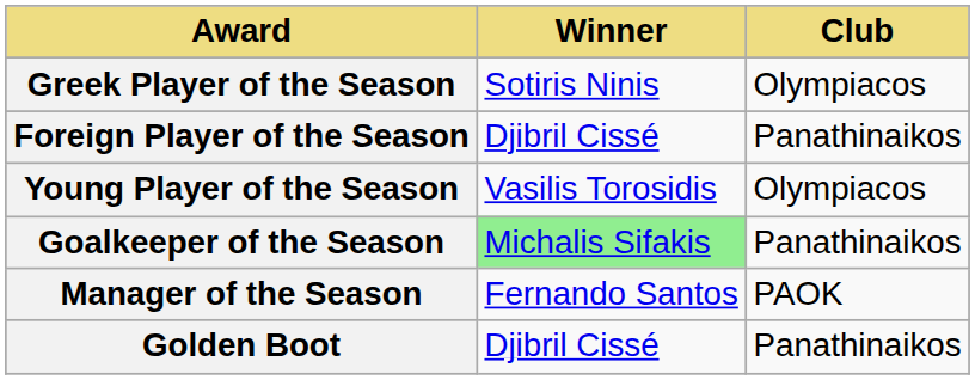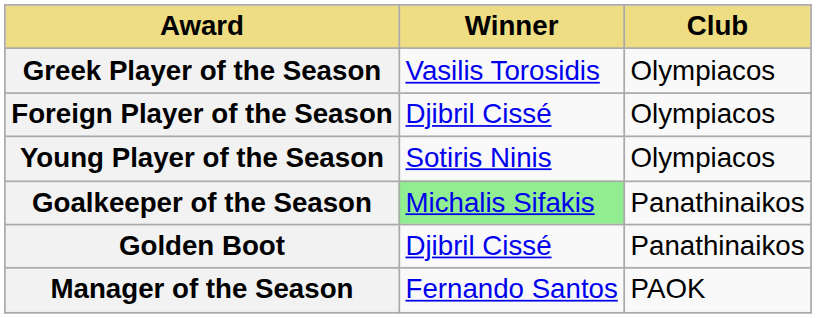 <table class="wikitable">
 <tr>
 <th style="background-color: #eedd82">Award</th>
 <th style="background-color: #eedd82">Winner</th>
 <th style="background-color: #eedd82">Club</th>
 </tr>
 <tr>
 <th>Greek Player of the Season</th>
-<td> <a href='#'>Sotiris Ninis</a></td>
+<td> <a href='#'>Vasilis Torosidis</a></td>
 <td>Olympiacos</td>
 </tr>
 <tr>
 <th>Foreign Player of the Season</th>
 <td> <a href='#'>Djibril Cissé</a></td>
-<td>Panathinaikos</td>
+<td>Olympiacos</td>
 </tr>
 <tr>
 <th>Young Player of the Season</th>
-<td> <a href='#'>Vasilis Torosidis</a></td>
+<td> <a href='#'>Sotiris Ninis</a></td>
 <td>Olympiacos</td>
 </tr>
 <tr>
 <th>Goalkeeper of the Season</th>
 <td style="background: lightgreen;"> <a href='#'>Michalis Sifakis</a></td>
 <td>Panathinaikos</td>
 </tr>
 <tr>
+<th>Golden Boot</th>
+<td> <a href='#'>Djibril Cissé</a></td>
+<td>Panathinaikos</td>
+</tr>
+<tr>
 <th>Manager of the Season</th>
 <td> <a href='#'>Fernando Santos</a></td>
 <td>PAOK</td>
 </tr>
-<tr>
-<th>Golden Boot</th>
-<td> <a href='#'>Djibril Cissé</a></td>
-<td>Panathinaikos</td>
-</tr>
 </table>
